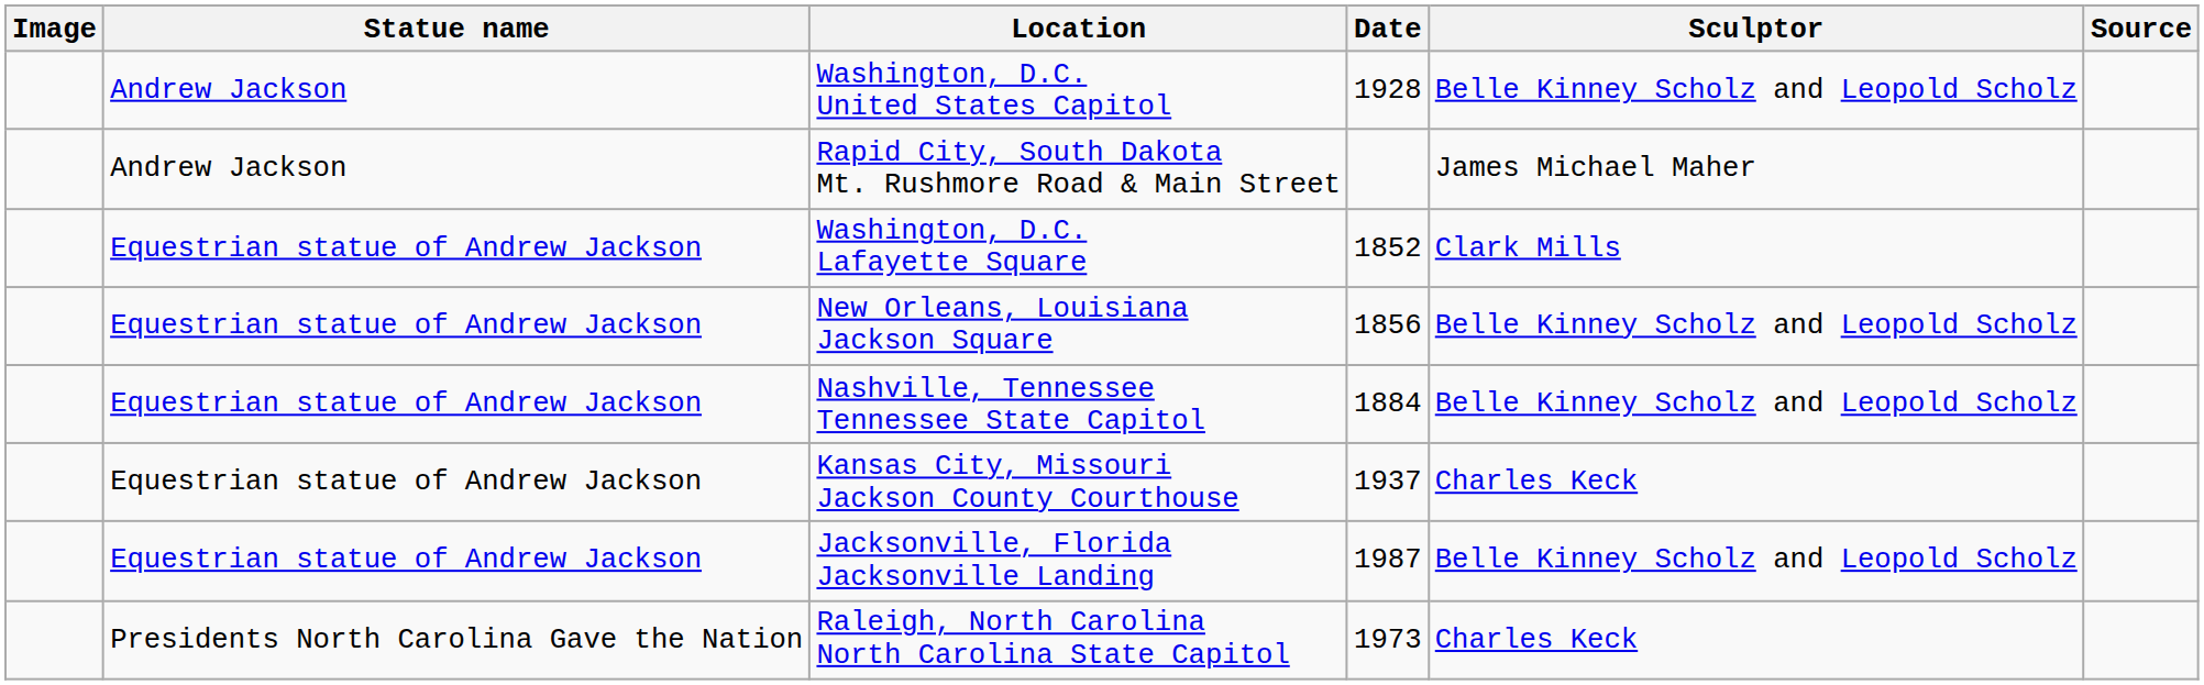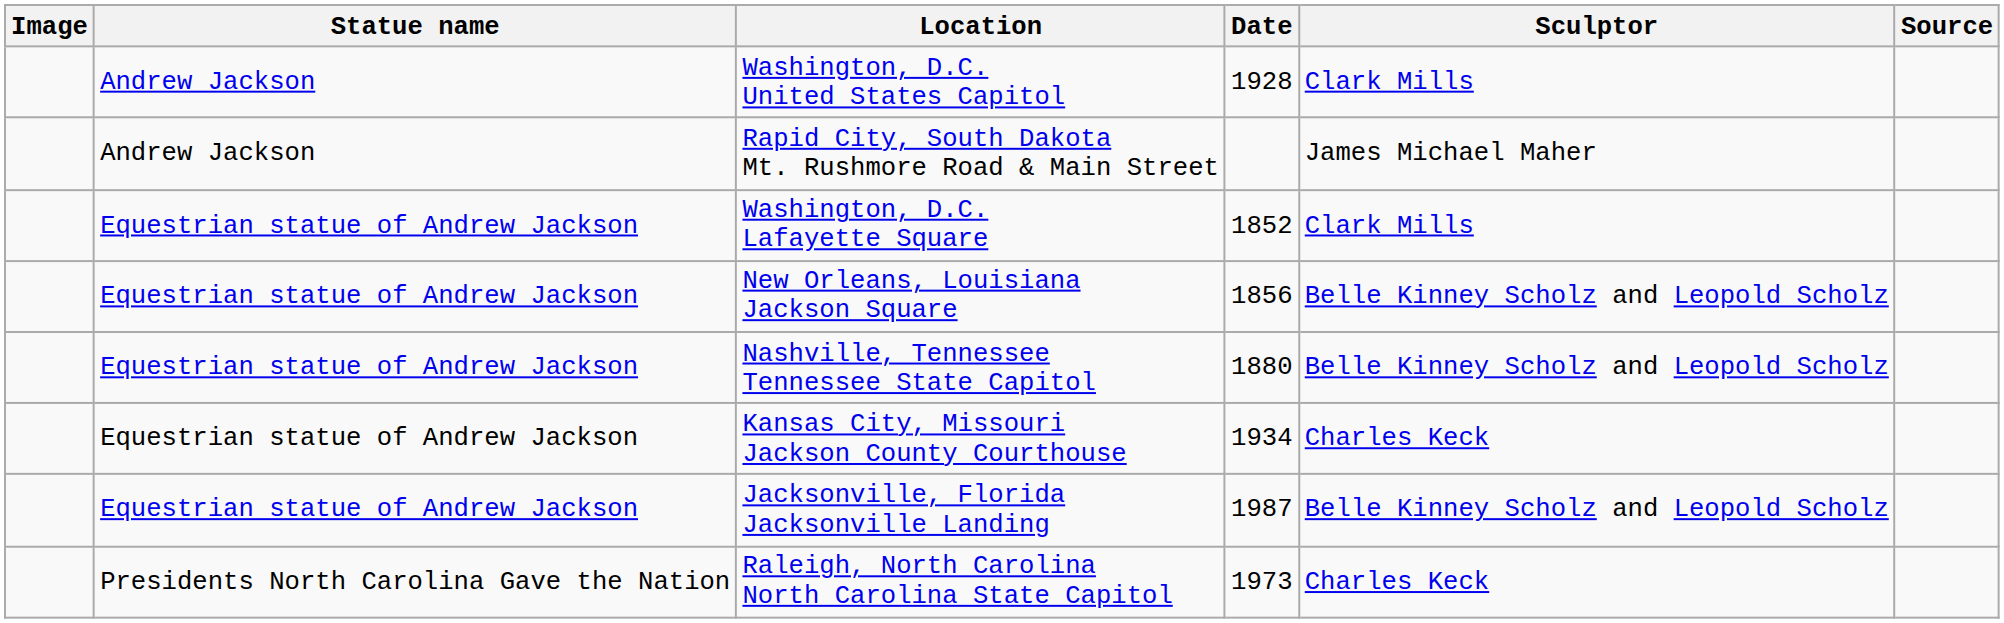 <table class="wikitable sortable">
 <tr>
 <th scope="col" class="unsortable">Image</th>
 <th scope="col">Statue name</th>
 <th scope="col">Location</th>
 <th scope="col">Date</th>
 <th scope="col">Sculptor</th>
 <th scope="col" class="unsortable">Source</th>
 </tr>
 <tr>
 <td></td>
 <td><a href='#'>Andrew Jackson</a></td>
 <td><a href='#'>Washington, D.C.</a><br><a href='#'>United States Capitol</a></td>
 <td>1928</td>
-<td><a href='#'>Belle Kinney Scholz</a> and <a href='#'>Leopold Scholz</a></td>
+<td><a href='#'>Clark Mills</a></td>
 <td></td>
 </tr>
 <tr>
 <td></td>
 <td>Andrew Jackson</td>
 <td><a href='#'>Rapid City, South Dakota</a><br>Mt. Rushmore Road & Main Street</td>
 <td></td>
 <td>James Michael Maher</td>
 <td></td>
 </tr>
 <tr>
 <td></td>
 <td><a href='#'>Equestrian statue of Andrew Jackson</a></td>
 <td><a href='#'>Washington, D.C.</a><br><a href='#'>Lafayette Square</a></td>
 <td>1852</td>
 <td><a href='#'>Clark Mills</a></td>
 <td></td>
 </tr>
 <tr>
 <td></td>
 <td><a href='#'>Equestrian statue of Andrew Jackson</a></td>
 <td><a href='#'>New Orleans, Louisiana</a><br><a href='#'>Jackson Square</a></td>
 <td>1856</td>
 <td><a href='#'>Belle Kinney Scholz</a> and <a href='#'>Leopold Scholz</a></td>
 <td></td>
 </tr>
 <tr>
 <td></td>
 <td><a href='#'>Equestrian statue of Andrew Jackson</a></td>
 <td><a href='#'>Nashville, Tennessee</a><br><a href='#'>Tennessee State Capitol</a></td>
-<td>1884</td>
+<td>1880</td>
 <td><a href='#'>Belle Kinney Scholz</a> and <a href='#'>Leopold Scholz</a></td>
 <td></td>
 </tr>
 <tr>
 <td></td>
 <td>Equestrian statue of Andrew Jackson</td>
 <td><a href='#'>Kansas City, Missouri</a><br><a href='#'>Jackson County Courthouse</a></td>
-<td>1937</td>
+<td>1934</td>
 <td><a href='#'>Charles Keck</a></td>
 </tr>
 <tr>
 <td></td>
 <td><a href='#'>Equestrian statue of Andrew Jackson</a></td>
 <td><a href='#'>Jacksonville, Florida</a><br><a href='#'>Jacksonville Landing</a></td>
 <td>1987</td>
 <td><a href='#'>Belle Kinney Scholz</a> and <a href='#'>Leopold Scholz</a></td>
 <td></td>
 </tr>
 <tr>
 <td></td>
 <td>Presidents North Carolina Gave the Nation</td>
 <td><a href='#'>Raleigh, North Carolina</a><br><a href='#'>North Carolina State Capitol</a></td>
 <td>1973</td>
 <td><a href='#'>Charles Keck</a></td>
 <td></td>
 </tr>
 </table>
